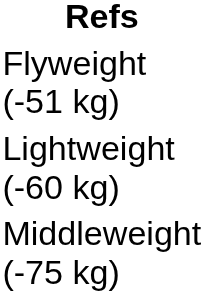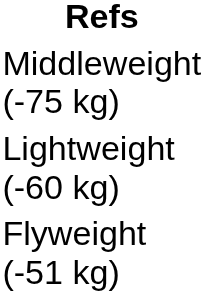 <table>
 <tr>
 <th>Refs</th>
 </tr>
 <tr>
-<td>Flyweight<br>(-51 kg)</td>
+<td>Middleweight<br>(-75 kg)</td>
 <td></td>
 <td></td>
 <td></td>
 <td align=center></td>
 </tr>
 <tr>
 <td rowspan=2>Lightweight<br>(-60 kg)</td>
 <td rowspan=2></td>
 <td rowspan=2></td>
 <td> </td>
 <td rowspan=2 align=center></td>
 </tr>
 <tr>
 <td></td>
 </tr>
 <tr>
-<td>Middleweight<br>(-75 kg)</td>
+<td>Flyweight<br>(-51 kg)</td>
 <td></td>
 <td></td>
 <td></td>
 <td align=center></td>
 </tr>
 </table>
